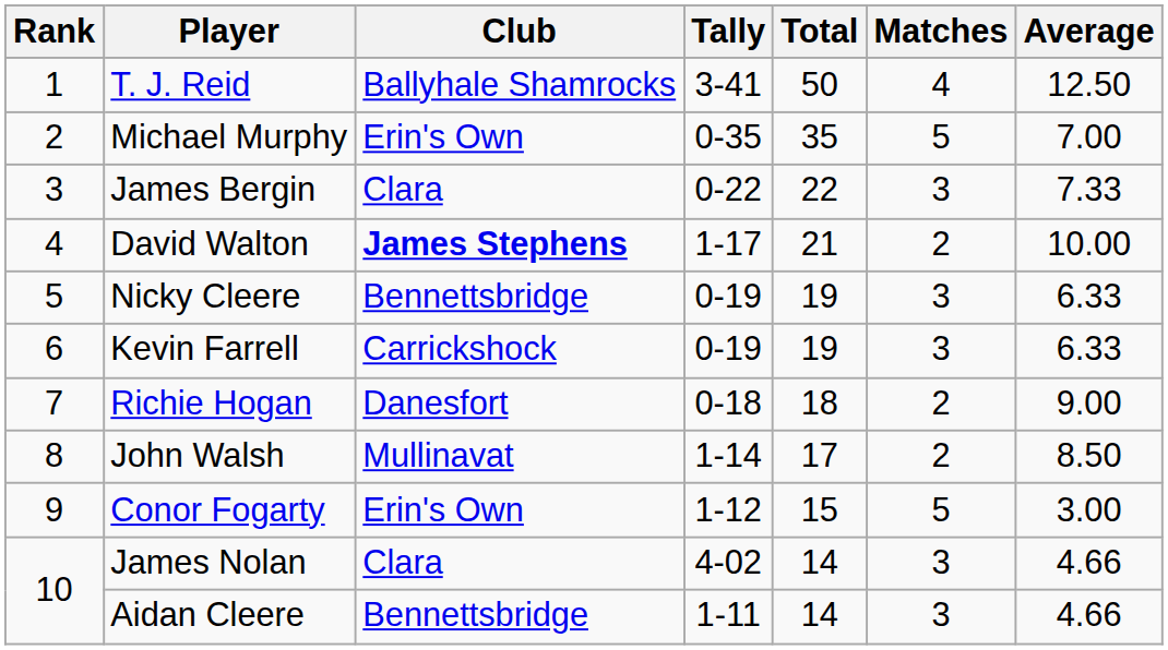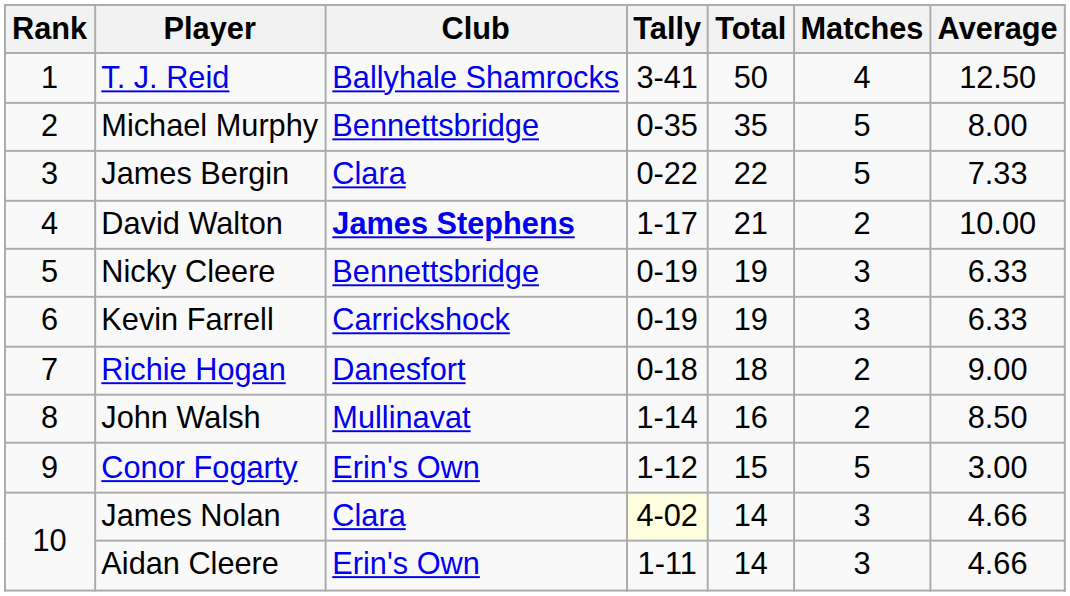 <table class="wikitable">
 <tr>
 <th>Rank</th>
 <th>Player</th>
 <th>Club</th>
 <th>Tally</th>
 <th>Total</th>
 <th>Matches</th>
 <th>Average</th>
 </tr>
 <tr>
 <td rowspan=1 align=center>1</td>
 <td><a href='#'>T. J. Reid</a></td>
 <td><a href='#'>Ballyhale Shamrocks</a></td>
 <td align=center>3-41</td>
 <td align=center>50</td>
 <td align=center>4</td>
 <td align=center>12.50</td>
 </tr>
 <tr>
 <td rowspan=1 align=center>2</td>
 <td>Michael Murphy</td>
-<td><a href='#'>Erin's Own</a></td>
+<td><a href='#'>Bennettsbridge</a></td>
 <td align=center>0-35</td>
 <td align=center>35</td>
 <td align=center>5</td>
-<td align=center>7.00</td>
+<td align=center>8.00</td>
 </tr>
 <tr>
 <td rowspan=1 align=center>3</td>
 <td>James Bergin</td>
 <td><a href='#'>Clara</a></td>
 <td align=center>0-22</td>
 <td align=center>22</td>
-<td align=center>3</td>
+<td align=center>5</td>
 <td align=center>7.33</td>
 </tr>
 <tr>
 <td rowspan=1 align=center>4</td>
 <td>David Walton</td>
 <td><strong><a href='#'>James Stephens</a></strong></td>
 <td align=center>1-17</td>
 <td align=center>21</td>
 <td align=center>2</td>
 <td align=center>10.00</td>
 </tr>
 <tr>
 <td rowspan=1 align=center>5</td>
 <td>Nicky Cleere</td>
 <td><a href='#'>Bennettsbridge</a></td>
 <td align=center>0-19</td>
 <td align=center>19</td>
 <td align=center>3</td>
 <td align=center>6.33</td>
 </tr>
 <tr>
 <td rowspan=1 align=center>6</td>
 <td>Kevin Farrell</td>
 <td><a href='#'>Carrickshock</a></td>
 <td align=center>0-19</td>
 <td align=center>19</td>
 <td align=center>3</td>
 <td align=center>6.33</td>
 </tr>
 <tr>
 <td rowspan=1 align=center>7</td>
 <td><a href='#'>Richie Hogan</a></td>
 <td><a href='#'>Danesfort</a></td>
 <td align=center>0-18</td>
 <td align=center>18</td>
 <td align=center>2</td>
 <td align=center>9.00</td>
 </tr>
 <tr>
 <td rowspan=1 align=center>8</td>
 <td>John Walsh</td>
 <td><a href='#'>Mullinavat</a></td>
 <td align=center>1-14</td>
-<td align=center>17</td>
+<td align=center>16</td>
 <td align=center>2</td>
 <td align=center>8.50</td>
 </tr>
 <tr>
 <td rowspan=1 align=center>9</td>
 <td><a href='#'>Conor Fogarty</a></td>
 <td><a href='#'>Erin's Own</a></td>
 <td align=center>1-12</td>
 <td align=center>15</td>
 <td align=center>5</td>
 <td align=center>3.00</td>
 </tr>
 <tr>
 <td rowspan=2 align=center>10</td>
 <td>James Nolan</td>
 <td><a href='#'>Clara</a></td>
-<td align=center>4-02</td>
+<td align=center style="background: lightyellow;">4-02</td>
 <td align=center>14</td>
 <td align=center>3</td>
 <td align=center>4.66</td>
 </tr>
 <tr>
 <td>Aidan Cleere</td>
-<td><a href='#'>Bennettsbridge</a></td>
+<td><a href='#'>Erin's Own</a></td>
 <td align=center>1-11</td>
 <td align=center>14</td>
 <td align=center>3</td>
 <td align=center>4.66</td>
 </tr>
 </table>
